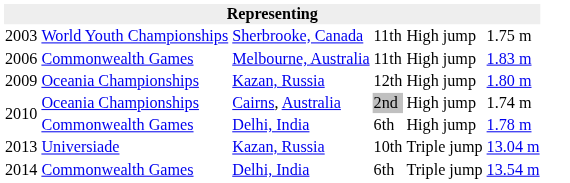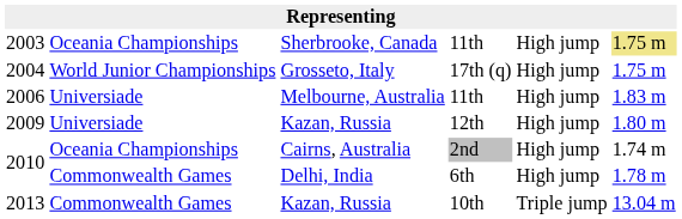 <table>
 <tr>
 <th bgcolor="#eeeeee" colspan="6">Representing </th>
 </tr>
 <tr>
 <td>2003</td>
-<td><a href='#'>World Youth Championships</a></td>
+<td><a href='#'>Oceania Championships</a></td>
 <td><a href='#'>Sherbrooke, Canada</a></td>
 <td>11th</td>
 <td>High jump</td>
-<td>1.75 m</td>
+<td style="background: khaki;">1.75 m</td>
+</tr>
+<tr>
+<td>2004</td>
+<td><a href='#'>World Junior Championships</a></td>
+<td><a href='#'>Grosseto, Italy</a></td>
+<td>17th (q)</td>
+<td>High jump</td>
+<td><a href='#'>1.75 m</a></td>
 </tr>
 <tr>
 <td>2006</td>
-<td><a href='#'>Commonwealth Games</a></td>
+<td><a href='#'>Universiade</a></td>
 <td><a href='#'>Melbourne, Australia</a></td>
 <td>11th</td>
 <td>High jump</td>
 <td><a href='#'>1.83 m</a></td>
 </tr>
 <tr>
 <td>2009</td>
-<td><a href='#'>Oceania Championships</a></td>
+<td><a href='#'>Universiade</a></td>
 <td><a href='#'>Kazan, Russia</a></td>
 <td>12th</td>
 <td>High jump</td>
 <td><a href='#'>1.80 m</a></td>
 </tr>
 <tr>
 <td rowspan=2>2010</td>
 <td><a href='#'>Oceania Championships</a></td>
 <td><a href='#'>Cairns</a>, <a href='#'>Australia</a></td>
 <td bgcolor=silver>2nd</td>
 <td>High jump</td>
 <td>1.74 m</td>
 </tr>
 <tr>
 <td><a href='#'>Commonwealth Games</a></td>
 <td><a href='#'>Delhi, India</a></td>
 <td>6th</td>
 <td>High jump</td>
 <td><a href='#'>1.78 m</a></td>
 </tr>
 <tr>
 <td>2013</td>
-<td><a href='#'>Universiade</a></td>
+<td><a href='#'>Commonwealth Games</a></td>
 <td><a href='#'>Kazan, Russia</a></td>
 <td>10th</td>
 <td>Triple jump</td>
 <td><a href='#'>13.04 m</a></td>
 </tr>
-<tr>
-<td>2014</td>
-<td><a href='#'>Commonwealth Games</a></td>
-<td><a href='#'>Delhi, India</a></td>
-<td>6th</td>
-<td>Triple jump</td>
-<td><a href='#'>13.54 m</a></td>
-</tr>
 </table>
